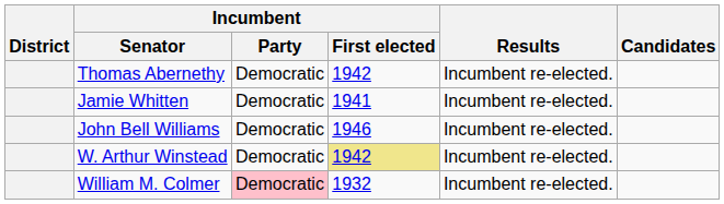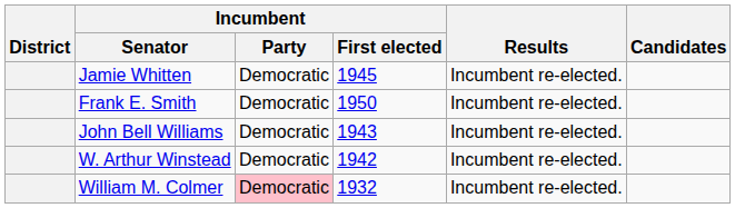 <table class=wikitable>
 <tr valign=bottom>
 <th rowspan=2>District</th>
 <th colspan=3>Incumbent</th>
 <th rowspan=2>Results</th>
 <th rowspan=2>Candidates</th>
 </tr>
 <tr>
 <th>Senator</th>
 <th>Party</th>
 <th>First elected</th>
 </tr>
 <tr>
 <th></th>
-<td><a href='#'>Thomas Abernethy</a></td>
+<td><a href='#'>Jamie Whitten</a></td>
 <td>Democratic</td>
-<td><a href='#'>1942</a></td>
+<td><a href='#'>1945 </a></td>
 <td>Incumbent re-elected.</td>
 <td nowrap></td>
 </tr>
 <tr>
 <th></th>
-<td><a href='#'>Jamie Whitten</a></td>
+<td><a href='#'>Frank E. Smith</a></td>
 <td>Democratic</td>
-<td><a href='#'>1941 </a></td>
+<td><a href='#'>1950</a></td>
 <td>Incumbent re-elected.</td>
 <td nowrap></td>
 </tr>
 <tr>
 <th></th>
 <td><a href='#'>John Bell Williams</a></td>
 <td>Democratic</td>
-<td><a href='#'>1946</a></td>
+<td><a href='#'>1943</a></td>
 <td>Incumbent re-elected.</td>
 <td nowrap></td>
 </tr>
 <tr>
 <th></th>
 <td><a href='#'>W. Arthur Winstead</a></td>
 <td>Democratic</td>
-<td style="background: khaki;"><a href='#'>1942</a></td>
+<td><a href='#'>1942</a></td>
 <td>Incumbent re-elected.</td>
 <td nowrap></td>
 </tr>
 <tr>
 <th></th>
 <td><a href='#'>William M. Colmer</a></td>
 <td style="background: pink;">Democratic</td>
 <td><a href='#'>1932</a></td>
 <td>Incumbent re-elected.</td>
 <td nowrap></td>
 </tr>
 </table>
